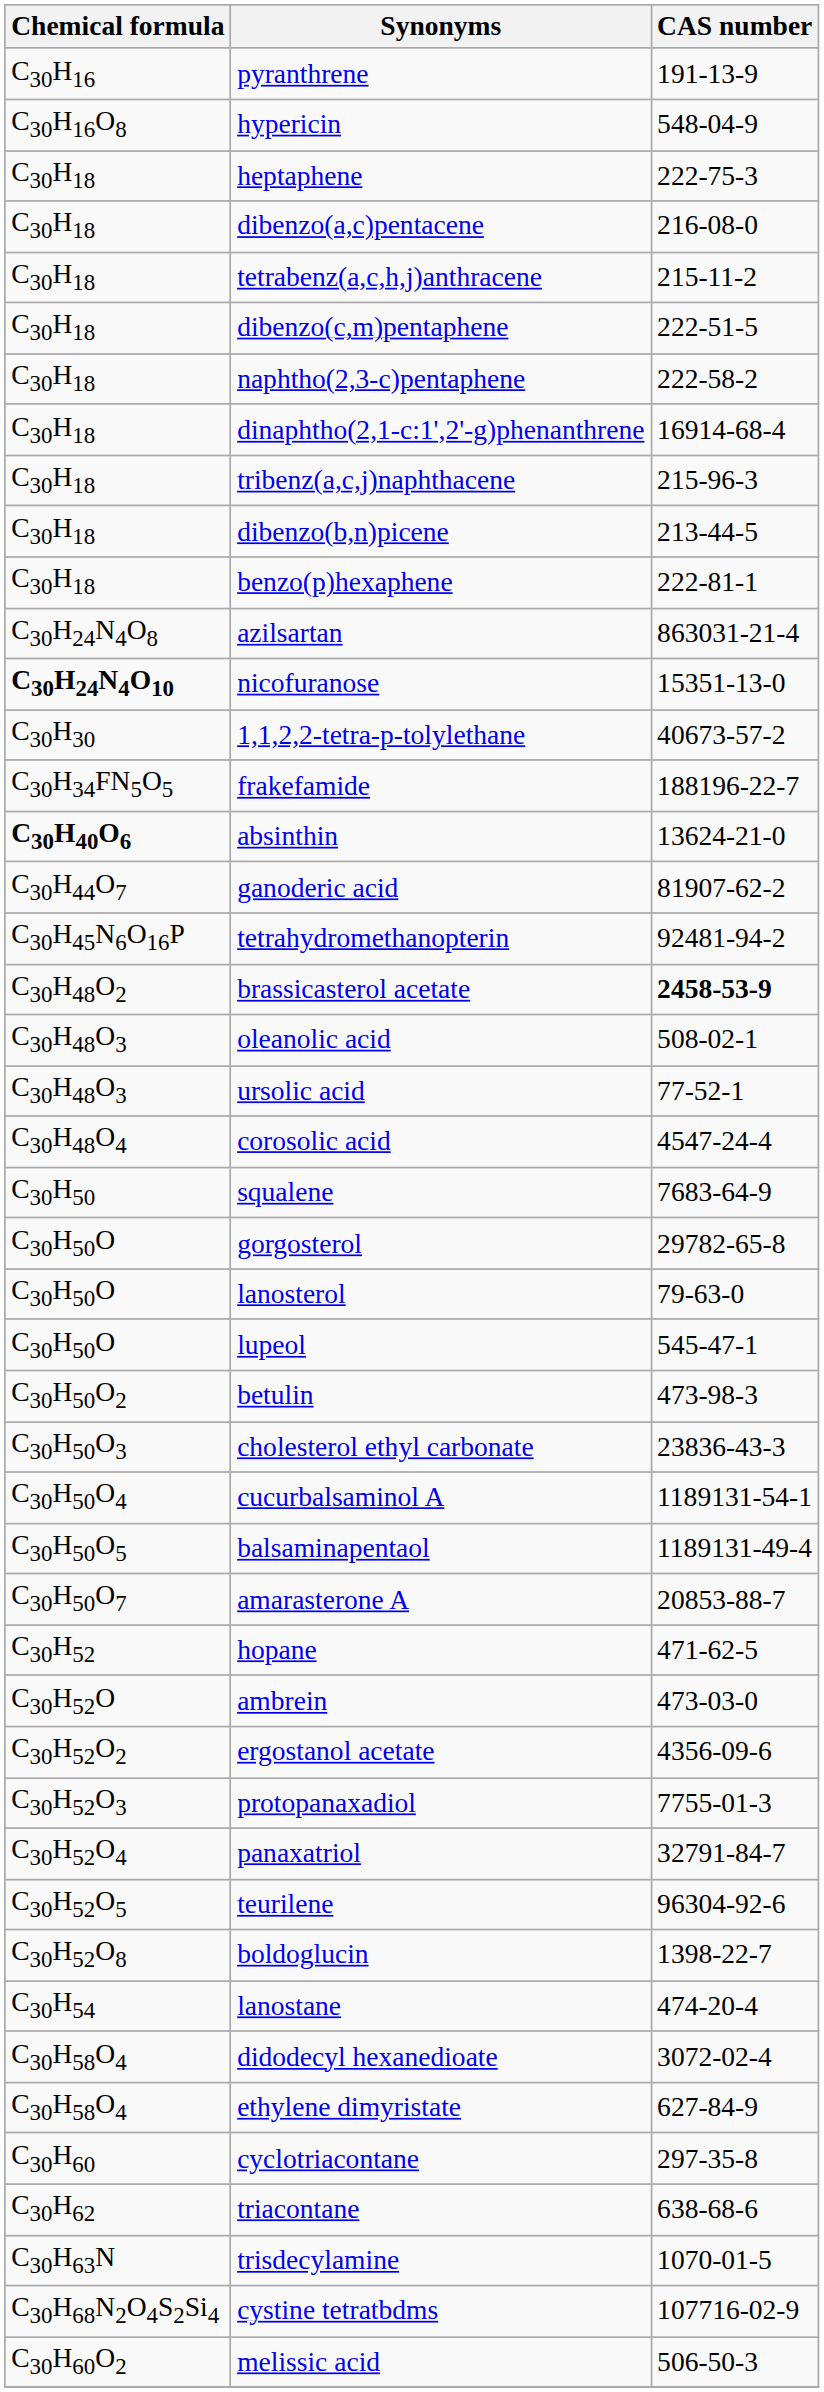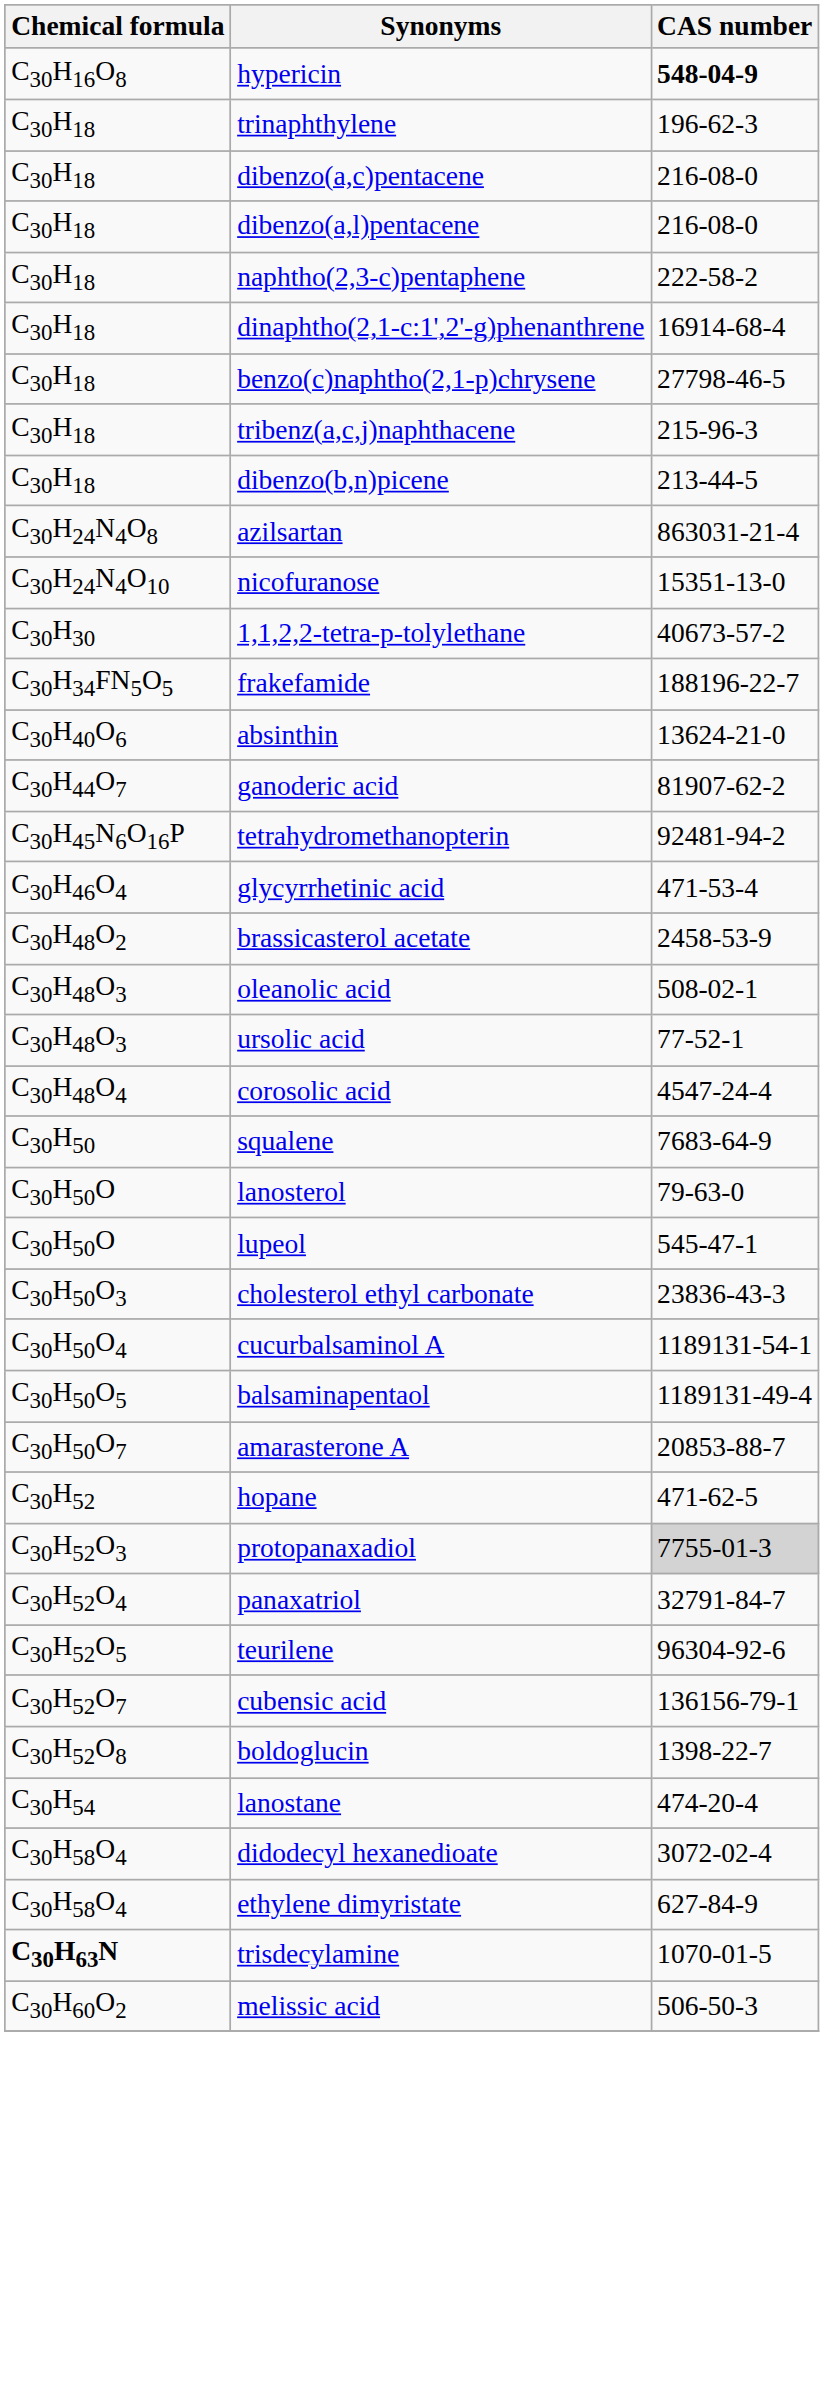 <table class="wikitable">
 <tr>
 <th>Chemical formula</th>
 <th>Synonyms</th>
 <th>CAS number</th>
 </tr>
 <tr>
-<td>C<sub>30</sub>H<sub>16</sub></td>
-<td><a href='#'>pyranthrene</a></td>
-<td>191-13-9</td>
-</tr>
-<tr>
 <td>C<sub>30</sub>H<sub>16</sub>O<sub>8</sub></td>
 <td><a href='#'>hypericin</a></td>
-<td>548-04-9</td>
+<td><strong>548-04-9</strong></td>
 </tr>
 <tr>
 <td>C<sub>30</sub>H<sub>18</sub></td>
-<td><a href='#'>heptaphene</a></td>
-<td>222-75-3</td>
+<td><a href='#'>trinaphthylene</a></td>
+<td>196-62-3</td>
 </tr>
 <tr>
 <td>C<sub>30</sub>H<sub>18</sub></td>
 <td><a href='#'>dibenzo(a,c)pentacene</a></td>
 <td>216-08-0</td>
 </tr>
 <tr>
 <td>C<sub>30</sub>H<sub>18</sub></td>
-<td><a href='#'>tetrabenz(a,c,h,j)anthracene</a></td>
-<td>215-11-2</td>
-</tr>
-<tr>
-<td>C<sub>30</sub>H<sub>18</sub></td>
-<td><a href='#'>dibenzo(c,m)pentaphene</a></td>
-<td>222-51-5</td>
+<td><a href='#'>dibenzo(a,l)pentacene</a></td>
+<td>216-08-0</td>
 </tr>
 <tr>
 <td>C<sub>30</sub>H<sub>18</sub></td>
 <td><a href='#'>naphtho(2,3-c)pentaphene</a></td>
 <td>222-58-2</td>
 </tr>
 <tr>
 <td>C<sub>30</sub>H<sub>18</sub></td>
 <td><a href='#'>dinaphtho(2,1-c:1',2'-g)phenanthrene</a></td>
 <td>16914-68-4</td>
 </tr>
 <tr>
 <td>C<sub>30</sub>H<sub>18</sub></td>
+<td><a href='#'>benzo(c)naphtho(2,1-p)chrysene</a></td>
+<td>27798-46-5</td>
+</tr>
+<tr>
+<td>C<sub>30</sub>H<sub>18</sub></td>
 <td><a href='#'>tribenz(a,c,j)naphthacene</a></td>
 <td>215-96-3</td>
 </tr>
 <tr>
 <td>C<sub>30</sub>H<sub>18</sub></td>
 <td><a href='#'>dibenzo(b,n)picene</a></td>
 <td>213-44-5</td>
 </tr>
 <tr>
-<td>C<sub>30</sub>H<sub>18</sub></td>
-<td><a href='#'>benzo(p)hexaphene</a></td>
-<td>222-81-1</td>
-</tr>
-<tr>
 <td>C<sub>30</sub>H<sub>24</sub>N<sub>4</sub>O<sub>8</sub></td>
 <td><a href='#'>azilsartan</a></td>
 <td>863031-21-4</td>
 </tr>
 <tr>
-<td><strong>C<sub>30</sub>H<sub>24</sub>N<sub>4</sub>O<sub>10</sub></strong></td>
+<td>C<sub>30</sub>H<sub>24</sub>N<sub>4</sub>O<sub>10</sub></td>
 <td><a href='#'>nicofuranose</a></td>
 <td>15351-13-0</td>
 </tr>
 <tr>
 <td>C<sub>30</sub>H<sub>30</sub></td>
 <td><a href='#'>1,1,2,2-tetra-p-tolylethane</a></td>
 <td>40673-57-2</td>
 </tr>
 <tr>
 <td>C<sub>30</sub>H<sub>34</sub>FN<sub>5</sub>O<sub>5</sub></td>
 <td><a href='#'>frakefamide</a></td>
 <td>188196-22-7</td>
 </tr>
 <tr>
-<td><strong>C<sub>30</sub>H<sub>40</sub>O<sub>6</sub></strong></td>
+<td>C<sub>30</sub>H<sub>40</sub>O<sub>6</sub></td>
 <td><a href='#'>absinthin</a></td>
 <td>13624-21-0</td>
 </tr>
 <tr>
 <td>C<sub>30</sub>H<sub>44</sub>O<sub>7</sub></td>
 <td><a href='#'>ganoderic acid</a></td>
 <td>81907-62-2</td>
 </tr>
 <tr>
 <td>C<sub>30</sub>H<sub>45</sub>N<sub>6</sub>O<sub>16</sub>P</td>
 <td><a href='#'>tetrahydromethanopterin</a></td>
 <td>92481-94-2</td>
 </tr>
 <tr>
+<td>C<sub>30</sub>H<sub>46</sub>O<sub>4</sub></td>
+<td><a href='#'>glycyrrhetinic acid</a></td>
+<td>471-53-4</td>
+</tr>
+<tr>
 <td>C<sub>30</sub>H<sub>48</sub>O<sub>2</sub></td>
 <td><a href='#'>brassicasterol acetate</a></td>
-<td><strong>2458-53-9</strong></td>
+<td>2458-53-9</td>
 </tr>
 <tr>
 <td>C<sub>30</sub>H<sub>48</sub>O<sub>3</sub></td>
 <td><a href='#'>oleanolic acid</a></td>
 <td>508-02-1</td>
 </tr>
 <tr>
 <td>C<sub>30</sub>H<sub>48</sub>O<sub>3</sub></td>
 <td><a href='#'>ursolic acid</a></td>
 <td>77-52-1</td>
 </tr>
 <tr>
 <td>C<sub>30</sub>H<sub>48</sub>O<sub>4</sub></td>
 <td><a href='#'>corosolic acid</a></td>
 <td>4547-24-4</td>
 </tr>
 <tr>
 <td>C<sub>30</sub>H<sub>50</sub></td>
 <td><a href='#'>squalene</a></td>
 <td>7683-64-9</td>
 </tr>
 <tr>
 <td>C<sub>30</sub>H<sub>50</sub>O</td>
-<td><a href='#'>gorgosterol</a></td>
-<td>29782-65-8</td>
-</tr>
-<tr>
-<td>C<sub>30</sub>H<sub>50</sub>O</td>
 <td><a href='#'>lanosterol</a></td>
 <td>79-63-0</td>
 </tr>
 <tr>
 <td>C<sub>30</sub>H<sub>50</sub>O</td>
 <td><a href='#'>lupeol</a></td>
 <td>545-47-1</td>
-</tr>
-<tr>
-<td>C<sub>30</sub>H<sub>50</sub>O<sub>2</sub></td>
-<td><a href='#'>betulin</a></td>
-<td>473-98-3</td>
 </tr>
 <tr>
 <td>C<sub>30</sub>H<sub>50</sub>O<sub>3</sub></td>
 <td><a href='#'>cholesterol ethyl carbonate</a></td>
 <td>23836-43-3</td>
 </tr>
 <tr>
 <td>C<sub>30</sub>H<sub>50</sub>O<sub>4</sub></td>
 <td><a href='#'>cucurbalsaminol A</a></td>
 <td>1189131-54-1</td>
 </tr>
 <tr>
 <td>C<sub>30</sub>H<sub>50</sub>O<sub>5</sub></td>
 <td><a href='#'>balsaminapentaol</a></td>
 <td>1189131-49-4</td>
 </tr>
 <tr>
 <td>C<sub>30</sub>H<sub>50</sub>O<sub>7</sub></td>
 <td><a href='#'>amarasterone A</a></td>
 <td>20853-88-7</td>
 </tr>
 <tr>
 <td>C<sub>30</sub>H<sub>52</sub></td>
 <td><a href='#'>hopane</a></td>
 <td>471-62-5</td>
 </tr>
 <tr>
-<td>C<sub>30</sub>H<sub>52</sub>O</td>
-<td><a href='#'>ambrein</a></td>
-<td>473-03-0</td>
-</tr>
-<tr>
-<td>C<sub>30</sub>H<sub>52</sub>O<sub>2</sub></td>
-<td><a href='#'>ergostanol acetate</a></td>
-<td>4356-09-6</td>
-</tr>
-<tr>
 <td>C<sub>30</sub>H<sub>52</sub>O<sub>3</sub></td>
 <td><a href='#'>protopanaxadiol</a></td>
-<td>7755-01-3</td>
+<td style="background: lightgrey;">7755-01-3</td>
 </tr>
 <tr>
 <td>C<sub>30</sub>H<sub>52</sub>O<sub>4</sub></td>
 <td><a href='#'>panaxatriol</a></td>
 <td>32791-84-7</td>
 </tr>
 <tr>
 <td>C<sub>30</sub>H<sub>52</sub>O<sub>5</sub></td>
 <td><a href='#'>teurilene</a></td>
 <td>96304-92-6</td>
+</tr>
+<tr>
+<td>C<sub>30</sub>H<sub>52</sub>O<sub>7</sub></td>
+<td><a href='#'>cubensic acid</a></td>
+<td>136156-79-1</td>
 </tr>
 <tr>
 <td>C<sub>30</sub>H<sub>52</sub>O<sub>8</sub></td>
 <td><a href='#'>boldoglucin</a></td>
 <td>1398-22-7</td>
 </tr>
 <tr>
 <td>C<sub>30</sub>H<sub>54</sub></td>
 <td><a href='#'>lanostane</a></td>
 <td>474-20-4</td>
 </tr>
 <tr>
 <td>C<sub>30</sub>H<sub>58</sub>O<sub>4</sub></td>
 <td><a href='#'>didodecyl hexanedioate</a></td>
 <td>3072-02-4</td>
 </tr>
 <tr>
 <td>C<sub>30</sub>H<sub>58</sub>O<sub>4</sub></td>
 <td><a href='#'>ethylene dimyristate</a></td>
 <td>627-84-9</td>
 </tr>
 <tr>
-<td>C<sub>30</sub>H<sub>60</sub></td>
-<td><a href='#'>cyclotriacontane</a></td>
-<td>297-35-8</td>
-</tr>
-<tr>
-<td>C<sub>30</sub>H<sub>62</sub></td>
-<td><a href='#'>triacontane</a></td>
-<td>638-68-6</td>
-</tr>
-<tr>
-<td>C<sub>30</sub>H<sub>63</sub>N</td>
+<td><strong>C<sub>30</sub>H<sub>63</sub>N</strong></td>
 <td><a href='#'>trisdecylamine</a></td>
 <td>1070-01-5</td>
-</tr>
-<tr>
-<td>C<sub>30</sub>H<sub>68</sub>N<sub>2</sub>O<sub>4</sub>S<sub>2</sub>Si<sub>4</sub></td>
-<td><a href='#'>cystine tetratbdms</a></td>
-<td>107716-02-9</td>
 </tr>
 <tr>
 <td>C<sub>30</sub>H<sub>60</sub>O<sub>2</sub></td>
 <td><a href='#'>melissic acid</a></td>
 <td>506-50-3</td>
 </tr>
 <tr>
 </tr>
 </table>
